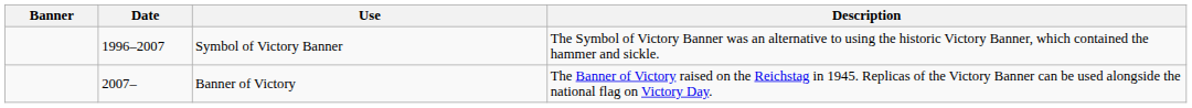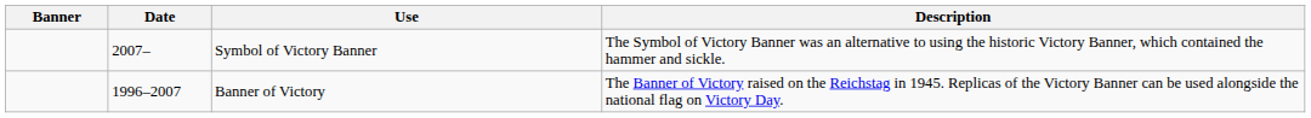 <table class="wikitable">
 <tr>
 <th width="100">Banner</th>
 <th width="100">Date</th>
 <th width="400">Use</th>
 <th width="725">Description</th>
 </tr>
 <tr>
 <td></td>
-<td>1996–2007</td>
+<td>2007–</td>
 <td> Symbol of Victory Banner</td>
 <td>The Symbol of Victory Banner was an alternative to using the historic Victory Banner, which contained the hammer and sickle.</td>
 </tr>
 <tr>
 <td></td>
-<td>2007–</td>
+<td>1996–2007</td>
 <td>  Banner of Victory</td>
 <td>The <a href='#'>Banner of Victory</a> raised on the <a href='#'>Reichstag</a> in 1945. Replicas of the Victory Banner can be used alongside the national flag on <a href='#'>Victory Day</a>.</td>
 </tr>
 </table>
